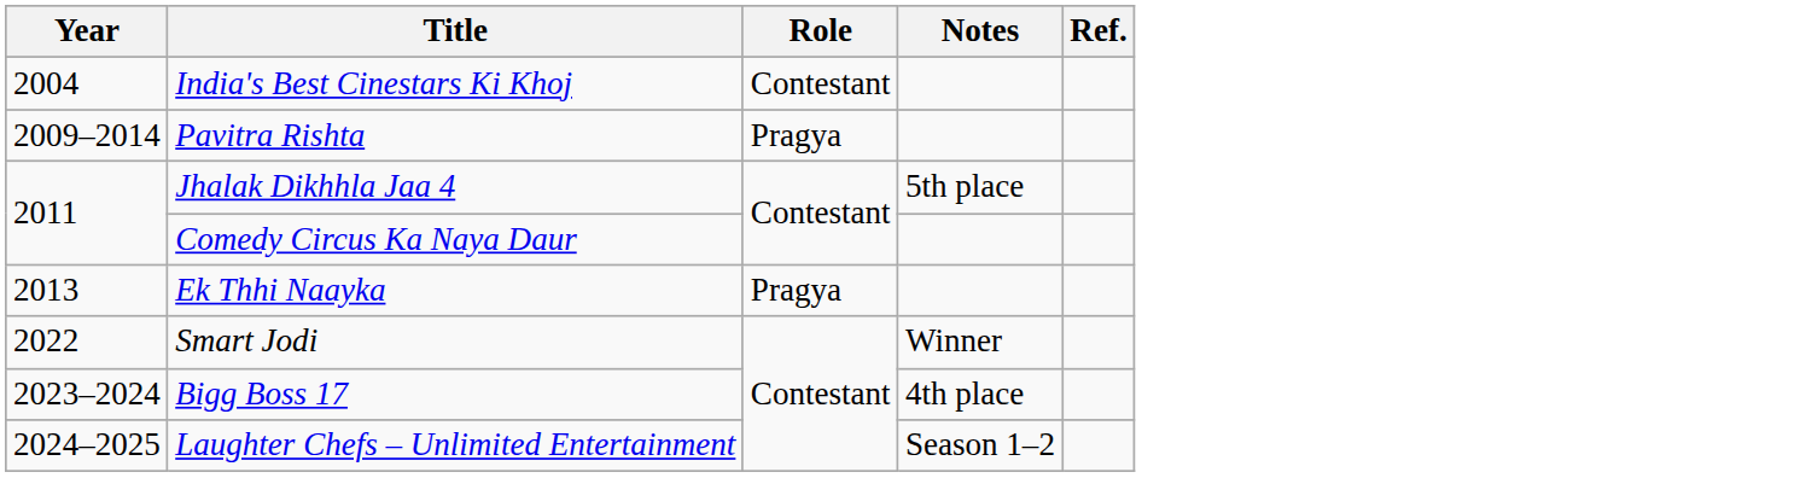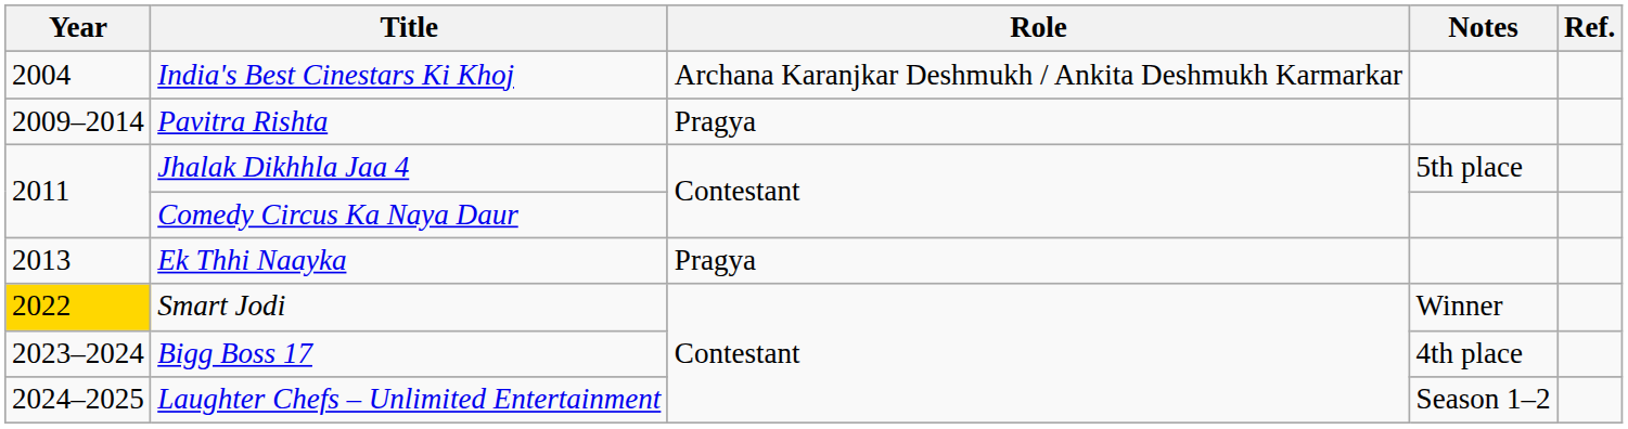 <table class="wikitable sortable">
 <tr>
 <th>Year</th>
 <th>Title</th>
 <th>Role</th>
 <th class="unsortable">Notes</th>
 <th class="unsortable">Ref.</th>
 </tr>
 <tr>
 <td>2004</td>
 <td><em><a href='#'>India's Best Cinestars Ki Khoj</a></em></td>
-<td>Contestant</td>
+<td>Archana Karanjkar Deshmukh / Ankita Deshmukh Karmarkar</td>
 <td></td>
 <td></td>
 </tr>
 <tr>
 <td>2009–2014</td>
 <td><em><a href='#'>Pavitra Rishta</a></em></td>
 <td>Pragya</td>
 <td></td>
 <td></td>
 </tr>
 <tr>
 <td rowspan="2">2011</td>
 <td><em><a href='#'>Jhalak Dikhhla Jaa 4</a></em></td>
 <td rowspan=2>Contestant</td>
 <td>5th place</td>
 <td></td>
 </tr>
 <tr>
 <td><em><a href='#'>Comedy Circus Ka Naya Daur</a></em></td>
 <td></td>
 <td></td>
 </tr>
 <tr>
 <td>2013</td>
 <td><em><a href='#'>Ek Thhi Naayka</a></em></td>
 <td>Pragya</td>
 <td></td>
 <td></td>
 </tr>
 <tr>
-<td>2022</td>
+<td style="background: gold;">2022</td>
 <td><em>Smart Jodi</em></td>
 <td rowspan="3">Contestant</td>
 <td>Winner</td>
 <td></td>
 </tr>
 <tr>
 <td>2023–2024</td>
 <td><em><a href='#'>Bigg Boss 17</a></em></td>
 <td>4th place</td>
 <td></td>
 </tr>
 <tr>
 <td>2024–2025</td>
 <td><em><a href='#'>Laughter Chefs – Unlimited Entertainment</a></em></td>
 <td>Season 1–2</td>
 <td></td>
 </tr>
 </table>
